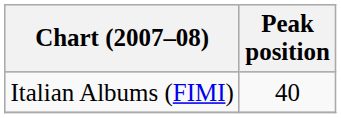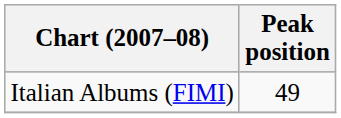 <table class="wikitable sortable">
 <tr>
 <th align="left">Chart (2007–08)</th>
 <th align="left">Peak<br>position</th>
 </tr>
 <tr>
 <td align="left">Italian Albums (<a href='#'>FIMI</a>)</td>
-<td align="center">40</td>
+<td align="center">49</td>
 </tr>
 <tr>
 </tr>
 </table>
